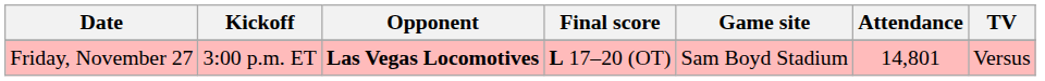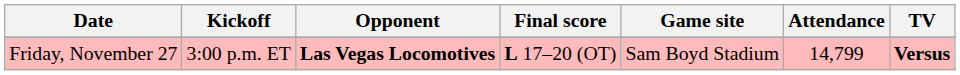 <table class="wikitable" align="center" style="font-size: 95%;">
 <tr>
 <th>Date</th>
 <th>Kickoff</th>
 <th>Opponent</th>
 <th>Final score</th>
 <th>Game site</th>
 <th>Attendance</th>
 <th>TV</th>
 </tr>
 <tr>
 </tr>
 <tr bgcolor="#ffbbbb" align="center">
 <td>Friday, November 27</td>
 <td>3:00 p.m. ET</td>
 <td><strong>Las Vegas Locomotives</strong></td>
 <td><strong>L</strong> 17–20 (OT)</td>
 <td>Sam Boyd Stadium</td>
-<td>14,801</td>
-<td>Versus</td>
+<td>14,799</td>
+<td><strong>Versus</strong></td>
 </tr>
 </table>
